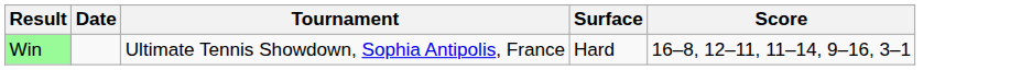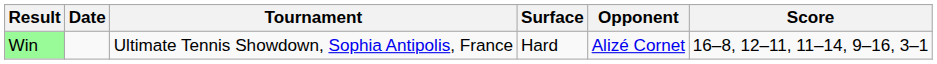 <table class="sortable wikitable">
 <tr>
 <th>Result</th>
 <th>Date</th>
 <th>Tournament</th>
 <th>Surface</th>
+<th>Opponent</th>
 <th class="unsortable">Score</th>
 </tr>
 <tr>
 <td bgcolor=98FB98>Win</td>
 <td><a href='#'></a></td>
 <td>Ultimate Tennis Showdown, <a href='#'>Sophia Antipolis</a>, France</td>
 <td>Hard</td>
+<td> <a href='#'>Alizé Cornet</a></td>
 <td>16–8, 12–11, 11–14, 9–16, 3–1</td>
 </tr>
 </table>
